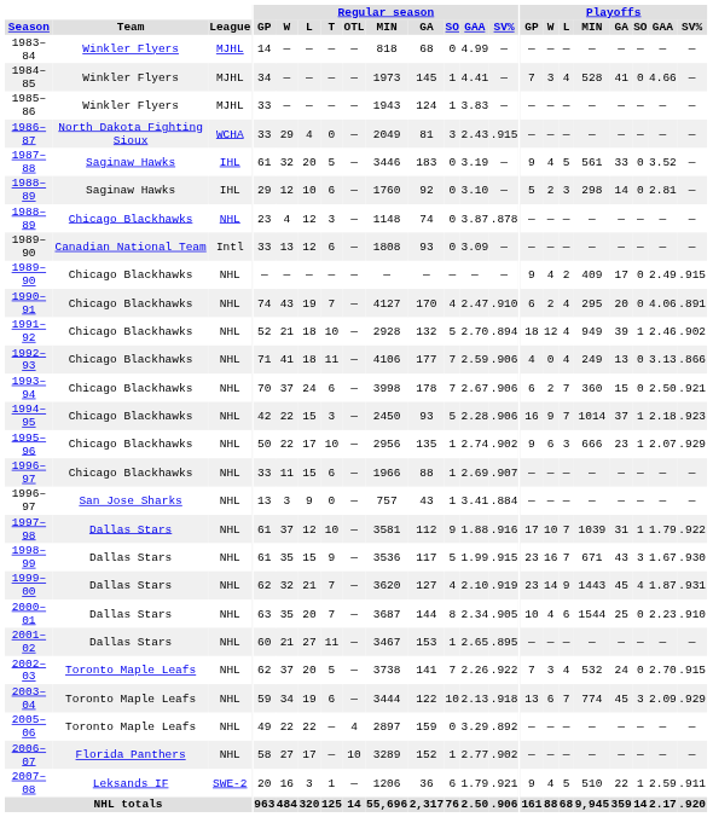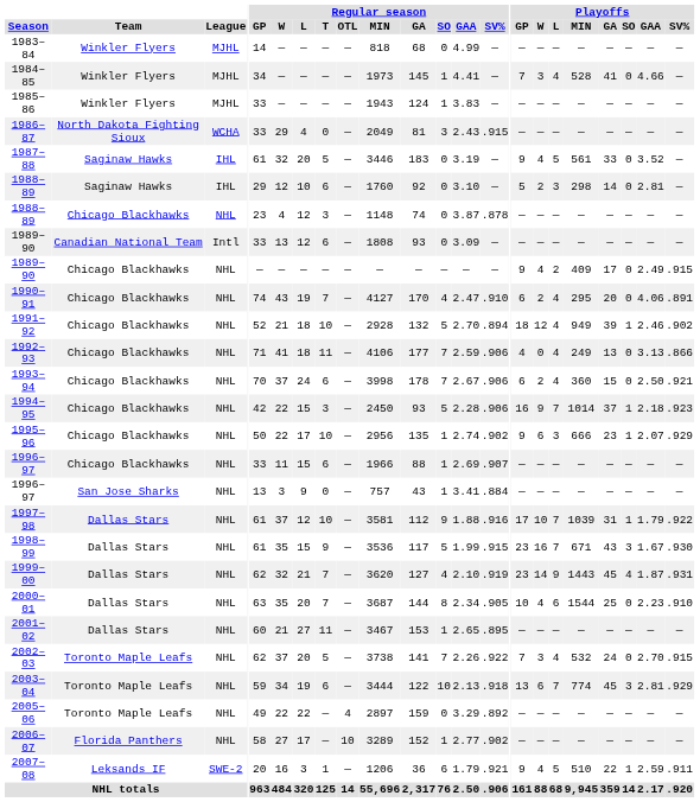 <table border="0" cellpadding="1" cellspacing="0" style="width:90%; text-align:center;">
 <tr bgcolor="#e0e0e0">
 <th colspan="3" bgcolor="#ffffff"></th>
 <th rowspan="99" bgcolor="#ffffff"></th>
 <th colspan="10" bgcolor="#e0e0e0"><a href='#'>Regular season</a></th>
 <th rowspan="99" bgcolor="#ffffff"></th>
 <th colspan="8" bgcolor="#e0e0e0"><a href='#'>Playoffs</a></th>
 </tr>
 <tr bgcolor="#e0e0e0">
 <th><a href='#'>Season</a></th>
 <th>Team</th>
 <th>League</th>
 <th>GP</th>
 <th>W</th>
 <th>L</th>
 <th>T</th>
 <th>OTL</th>
 <th>MIN</th>
 <th>GA</th>
 <th><a href='#'>SO</a></th>
 <th><a href='#'>GAA</a></th>
 <th><a href='#'>SV%</a></th>
 <th>GP</th>
 <th>W</th>
 <th>L</th>
 <th>MIN</th>
 <th>GA</th>
 <th>SO</th>
 <th>GAA</th>
 <th>SV%</th>
 </tr>
 <tr>
 <td>1983–84</td>
 <td><a href='#'>Winkler Flyers</a></td>
 <td><a href='#'>MJHL</a></td>
 <td>14</td>
 <td>—</td>
 <td>—</td>
 <td>—</td>
 <td>—</td>
 <td>818</td>
 <td>68</td>
 <td>0</td>
 <td>4.99</td>
 <td>—</td>
 <td>—</td>
 <td>—</td>
 <td>—</td>
 <td>—</td>
 <td>—</td>
 <td>—</td>
 <td>—</td>
 <td>—</td>
 </tr>
 <tr bgcolor="#f0f0f0">
 <td 1984–85 MJHL season>1984–85</td>
 <td>Winkler Flyers</td>
 <td>MJHL</td>
 <td>34</td>
 <td>—</td>
 <td>—</td>
 <td>—</td>
 <td>—</td>
 <td>1973</td>
 <td>145</td>
 <td>1</td>
 <td>4.41</td>
 <td>—</td>
 <td>7</td>
 <td>3</td>
 <td>4</td>
 <td>528</td>
 <td>41</td>
 <td>0</td>
 <td>4.66</td>
 <td>—</td>
 </tr>
 <tr>
 <td 1985–86 MJHL season>1985–86</td>
 <td>Winkler Flyers</td>
 <td>MJHL</td>
 <td>33</td>
 <td>—</td>
 <td>—</td>
 <td>—</td>
 <td>—</td>
 <td>1943</td>
 <td>124</td>
 <td>1</td>
 <td>3.83</td>
 <td>—</td>
 <td>—</td>
 <td>—</td>
 <td>—</td>
 <td>—</td>
 <td>—</td>
 <td>—</td>
 <td>—</td>
 <td>—</td>
 </tr>
 <tr bgcolor="#f0f0f0">
 <td><a href='#'>1986–87</a></td>
 <td><a href='#'>North Dakota Fighting Sioux</a></td>
 <td><a href='#'>WCHA</a></td>
 <td>33</td>
 <td>29</td>
 <td>4</td>
 <td>0</td>
 <td>—</td>
 <td>2049</td>
 <td>81</td>
 <td>3</td>
 <td>2.43</td>
 <td>.915</td>
 <td>—</td>
 <td>—</td>
 <td>—</td>
 <td>—</td>
 <td>—</td>
 <td>—</td>
 <td>—</td>
 <td>—</td>
 </tr>
 <tr>
 <td><a href='#'>1987–88</a></td>
 <td><a href='#'>Saginaw Hawks</a></td>
 <td><a href='#'>IHL</a></td>
 <td>61</td>
 <td>32</td>
 <td>20</td>
 <td>5</td>
 <td>—</td>
 <td>3446</td>
 <td>183</td>
 <td>0</td>
 <td>3.19</td>
 <td>—</td>
 <td>9</td>
 <td>4</td>
 <td>5</td>
 <td>561</td>
 <td>33</td>
 <td>0</td>
 <td>3.52</td>
 <td>—</td>
 </tr>
 <tr bgcolor="#f0f0f0">
 <td><a href='#'>1988–89</a></td>
 <td>Saginaw Hawks</td>
 <td>IHL</td>
 <td>29</td>
 <td>12</td>
 <td>10</td>
 <td>6</td>
 <td>—</td>
 <td>1760</td>
 <td>92</td>
 <td>0</td>
 <td>3.10</td>
 <td>—</td>
 <td>5</td>
 <td>2</td>
 <td>3</td>
 <td>298</td>
 <td>14</td>
 <td>0</td>
 <td>2.81</td>
 <td>—</td>
 </tr>
 <tr>
 <td><a href='#'>1988–89</a></td>
 <td><a href='#'>Chicago Blackhawks</a></td>
 <td><a href='#'>NHL</a></td>
 <td>23</td>
 <td>4</td>
 <td>12</td>
 <td>3</td>
 <td>—</td>
 <td>1148</td>
 <td>74</td>
 <td>0</td>
 <td>3.87</td>
 <td>.878</td>
 <td>—</td>
 <td>—</td>
 <td>—</td>
 <td>—</td>
 <td>—</td>
 <td>—</td>
 <td>—</td>
 <td>—</td>
 </tr>
 <tr bgcolor="#f0f0f0">
 <td>1989–90</td>
 <td><a href='#'>Canadian National Team</a></td>
 <td>Intl</td>
 <td>33</td>
 <td>13</td>
 <td>12</td>
 <td>6</td>
 <td>—</td>
 <td>1808</td>
 <td>93</td>
 <td>0</td>
 <td>3.09</td>
 <td>—</td>
 <td>—</td>
 <td>—</td>
 <td>—</td>
 <td>—</td>
 <td>—</td>
 <td>—</td>
 <td>—</td>
 <td>—</td>
 </tr>
 <tr>
 <td><a href='#'>1989–90</a></td>
 <td>Chicago Blackhawks</td>
 <td>NHL</td>
 <td>—</td>
 <td>—</td>
 <td>—</td>
 <td>—</td>
 <td>—</td>
 <td>—</td>
 <td>—</td>
 <td>—</td>
 <td>—</td>
 <td>—</td>
 <td>9</td>
 <td>4</td>
 <td>2</td>
 <td>409</td>
 <td>17</td>
 <td>0</td>
 <td>2.49</td>
 <td>.915</td>
 </tr>
 <tr bgcolor="#f0f0f0">
 <td><a href='#'>1990–91</a></td>
 <td>Chicago Blackhawks</td>
 <td>NHL</td>
 <td>74</td>
 <td>43</td>
 <td>19</td>
 <td>7</td>
 <td>—</td>
 <td>4127</td>
 <td>170</td>
 <td>4</td>
 <td>2.47</td>
 <td>.910</td>
 <td>6</td>
 <td>2</td>
 <td>4</td>
 <td>295</td>
 <td>20</td>
 <td>0</td>
 <td>4.06</td>
 <td>.891</td>
 </tr>
 <tr>
 <td><a href='#'>1991–92</a></td>
 <td>Chicago Blackhawks</td>
 <td>NHL</td>
 <td>52</td>
 <td>21</td>
 <td>18</td>
 <td>10</td>
 <td>—</td>
 <td>2928</td>
 <td>132</td>
 <td>5</td>
 <td>2.70</td>
 <td>.894</td>
 <td>18</td>
 <td>12</td>
 <td>4</td>
 <td>949</td>
 <td>39</td>
 <td>1</td>
 <td>2.46</td>
 <td>.902</td>
 </tr>
 <tr bgcolor="#f0f0f0">
 <td><a href='#'>1992–93</a></td>
 <td>Chicago Blackhawks</td>
 <td>NHL</td>
 <td>71</td>
 <td>41</td>
 <td>18</td>
 <td>11</td>
 <td>—</td>
 <td>4106</td>
 <td>177</td>
 <td>7</td>
 <td>2.59</td>
 <td>.906</td>
 <td>4</td>
 <td>0</td>
 <td>4</td>
 <td>249</td>
 <td>13</td>
 <td>0</td>
 <td>3.13</td>
 <td>.866</td>
 </tr>
 <tr>
 <td><a href='#'>1993–94</a></td>
 <td>Chicago Blackhawks</td>
 <td>NHL</td>
 <td>70</td>
 <td>37</td>
 <td>24</td>
 <td>6</td>
 <td>—</td>
 <td>3998</td>
 <td>178</td>
 <td>7</td>
 <td>2.67</td>
 <td>.906</td>
 <td>6</td>
 <td>2</td>
-<td>7</td>
+<td>4</td>
 <td>360</td>
 <td>15</td>
 <td>0</td>
 <td>2.50</td>
 <td>.921</td>
 </tr>
 <tr bgcolor="#f0f0f0">
 <td><a href='#'>1994–95</a></td>
 <td>Chicago Blackhawks</td>
 <td>NHL</td>
 <td>42</td>
 <td>22</td>
 <td>15</td>
 <td>3</td>
 <td>—</td>
 <td>2450</td>
 <td>93</td>
 <td>5</td>
 <td>2.28</td>
 <td>.906</td>
 <td>16</td>
 <td>9</td>
 <td>7</td>
 <td>1014</td>
 <td>37</td>
 <td>1</td>
 <td>2.18</td>
 <td>.923</td>
 </tr>
 <tr>
 <td><a href='#'>1995–96</a></td>
 <td>Chicago Blackhawks</td>
 <td>NHL</td>
 <td>50</td>
 <td>22</td>
 <td>17</td>
 <td>10</td>
 <td>—</td>
 <td>2956</td>
 <td>135</td>
 <td>1</td>
 <td>2.74</td>
 <td>.902</td>
 <td>9</td>
 <td>6</td>
 <td>3</td>
 <td>666</td>
 <td>23</td>
 <td>1</td>
 <td>2.07</td>
 <td>.929</td>
 </tr>
 <tr bgcolor="#f0f0f0">
 <td><a href='#'>1996–97</a></td>
 <td>Chicago Blackhawks</td>
 <td>NHL</td>
 <td>33</td>
 <td>11</td>
 <td>15</td>
 <td>6</td>
 <td>—</td>
 <td>1966</td>
 <td>88</td>
 <td>1</td>
 <td>2.69</td>
 <td>.907</td>
 <td>—</td>
 <td>—</td>
 <td>—</td>
 <td>—</td>
 <td>—</td>
 <td>—</td>
 <td>—</td>
 <td>—</td>
 </tr>
 <tr>
 <td>1996–97</td>
 <td><a href='#'>San Jose Sharks</a></td>
 <td>NHL</td>
 <td>13</td>
 <td>3</td>
 <td>9</td>
 <td>0</td>
 <td>—</td>
 <td>757</td>
 <td>43</td>
 <td>1</td>
 <td>3.41</td>
 <td>.884</td>
 <td>—</td>
 <td>—</td>
 <td>—</td>
 <td>—</td>
 <td>—</td>
 <td>—</td>
 <td>—</td>
 <td>—</td>
 </tr>
 <tr bgcolor="#f0f0f0">
 <td><a href='#'>1997–98</a></td>
 <td><a href='#'>Dallas Stars</a></td>
 <td>NHL</td>
 <td>61</td>
 <td>37</td>
 <td>12</td>
 <td>10</td>
 <td>—</td>
 <td>3581</td>
 <td>112</td>
 <td>9</td>
 <td>1.88</td>
 <td>.916</td>
 <td>17</td>
 <td>10</td>
 <td>7</td>
 <td>1039</td>
 <td>31</td>
 <td>1</td>
 <td>1.79</td>
 <td>.922</td>
 </tr>
 <tr>
 <td><a href='#'>1998–99</a></td>
 <td>Dallas Stars</td>
 <td>NHL</td>
 <td>61</td>
 <td>35</td>
 <td>15</td>
 <td>9</td>
 <td>—</td>
 <td>3536</td>
 <td>117</td>
 <td>5</td>
 <td>1.99</td>
 <td>.915</td>
 <td>23</td>
 <td>16</td>
 <td>7</td>
 <td>671</td>
 <td>43</td>
 <td>3</td>
 <td>1.67</td>
 <td>.930</td>
 </tr>
 <tr bgcolor="#f0f0f0">
 <td><a href='#'>1999–00</a></td>
 <td>Dallas Stars</td>
 <td>NHL</td>
 <td>62</td>
 <td>32</td>
 <td>21</td>
 <td>7</td>
 <td>—</td>
 <td>3620</td>
 <td>127</td>
 <td>4</td>
 <td>2.10</td>
 <td>.919</td>
 <td>23</td>
 <td>14</td>
 <td>9</td>
 <td>1443</td>
 <td>45</td>
 <td>4</td>
 <td>1.87</td>
 <td>.931</td>
 </tr>
 <tr>
 <td><a href='#'>2000–01</a></td>
 <td>Dallas Stars</td>
 <td>NHL</td>
 <td>63</td>
 <td>35</td>
 <td>20</td>
 <td>7</td>
 <td>—</td>
 <td>3687</td>
 <td>144</td>
 <td>8</td>
 <td>2.34</td>
 <td>.905</td>
 <td>10</td>
 <td>4</td>
 <td>6</td>
 <td>1544</td>
 <td>25</td>
 <td>0</td>
 <td>2.23</td>
 <td>.910</td>
 </tr>
 <tr bgcolor="#f0f0f0">
 <td><a href='#'>2001–02</a></td>
 <td>Dallas Stars</td>
 <td>NHL</td>
 <td>60</td>
 <td>21</td>
 <td>27</td>
 <td>11</td>
 <td>—</td>
 <td>3467</td>
 <td>153</td>
 <td>1</td>
 <td>2.65</td>
 <td>.895</td>
 <td>—</td>
 <td>—</td>
 <td>—</td>
 <td>—</td>
 <td>—</td>
 <td>—</td>
 <td>—</td>
 <td>—</td>
 </tr>
 <tr>
 <td><a href='#'>2002–03</a></td>
 <td><a href='#'>Toronto Maple Leafs</a></td>
 <td>NHL</td>
 <td>62</td>
 <td>37</td>
 <td>20</td>
 <td>5</td>
 <td>—</td>
 <td>3738</td>
 <td>141</td>
 <td>7</td>
 <td>2.26</td>
 <td>.922</td>
 <td>7</td>
 <td>3</td>
 <td>4</td>
 <td>532</td>
 <td>24</td>
 <td>0</td>
 <td>2.70</td>
 <td>.915</td>
 </tr>
 <tr bgcolor="#f0f0f0">
 <td><a href='#'>2003–04</a></td>
 <td>Toronto Maple Leafs</td>
 <td>NHL</td>
 <td>59</td>
 <td>34</td>
 <td>19</td>
 <td>6</td>
 <td>—</td>
 <td>3444</td>
 <td>122</td>
 <td>10</td>
 <td>2.13</td>
 <td>.918</td>
 <td>13</td>
 <td>6</td>
 <td>7</td>
 <td>774</td>
 <td>45</td>
 <td>3</td>
-<td>2.09</td>
+<td>2.81</td>
 <td>.929</td>
 </tr>
 <tr>
 <td><a href='#'>2005–06</a></td>
 <td>Toronto Maple Leafs</td>
 <td>NHL</td>
 <td>49</td>
 <td>22</td>
 <td>22</td>
 <td>—</td>
 <td>4</td>
 <td>2897</td>
 <td>159</td>
 <td>0</td>
 <td>3.29</td>
 <td>.892</td>
 <td>—</td>
 <td>—</td>
 <td>—</td>
 <td>—</td>
 <td>—</td>
 <td>—</td>
 <td>—</td>
 <td>—</td>
 </tr>
 <tr bgcolor="#f0f0f0">
 <td><a href='#'>2006–07</a></td>
 <td><a href='#'>Florida Panthers</a></td>
 <td>NHL</td>
 <td>58</td>
 <td>27</td>
 <td>17</td>
 <td>—</td>
 <td>10</td>
 <td>3289</td>
 <td>152</td>
 <td>1</td>
 <td>2.77</td>
 <td>.902</td>
 <td>—</td>
 <td>—</td>
 <td>—</td>
 <td>—</td>
 <td>—</td>
 <td>—</td>
 <td>—</td>
 <td>—</td>
 </tr>
 <tr>
 <td><a href='#'>2007–08</a></td>
 <td><a href='#'>Leksands IF</a></td>
 <td><a href='#'>SWE-2</a></td>
 <td>20</td>
 <td>16</td>
 <td>3</td>
 <td>1</td>
 <td>—</td>
 <td>1206</td>
 <td>36</td>
 <td>6</td>
 <td>1.79</td>
 <td>.921</td>
 <td>9</td>
 <td>4</td>
 <td>5</td>
 <td>510</td>
 <td>22</td>
 <td>1</td>
 <td>2.59</td>
 <td>.911</td>
 </tr>
 <tr bgcolor="#e0e0e0">
 <th colspan=3>NHL totals</th>
 <th>963</th>
 <th>484</th>
 <th>320</th>
 <th>125</th>
 <th>14</th>
 <th>55,696</th>
 <th>2,317</th>
 <th>76</th>
 <th>2.50</th>
 <th>.906</th>
 <th>161</th>
 <th>88</th>
 <th>68</th>
 <th>9,945</th>
 <th>359</th>
 <th>14</th>
 <th>2.17</th>
 <th>.920</th>
 </tr>
 </table>
